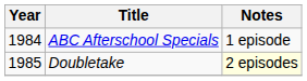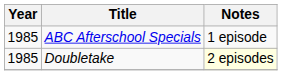 <table class="wikitable">
 <tr>
 <th>Year</th>
 <th>Title</th>
 <th>Notes</th>
 </tr>
 <tr>
-<td>1984</td>
+<td>1985</td>
 <td><em><a href='#'>ABC Afterschool Specials</a></em></td>
 <td>1 episode</td>
 </tr>
 <tr>
 <td>1985</td>
 <td><em>Doubletake</em></td>
 <td style="background: lightyellow;">2 episodes</td>
 </tr>
 <tr>
 </tr>
 </table>
